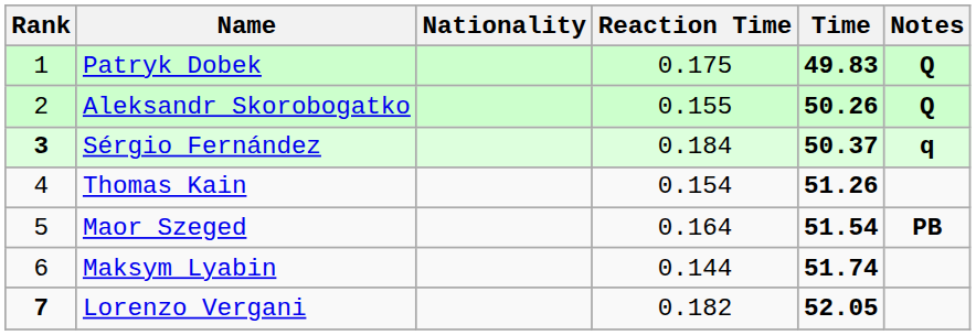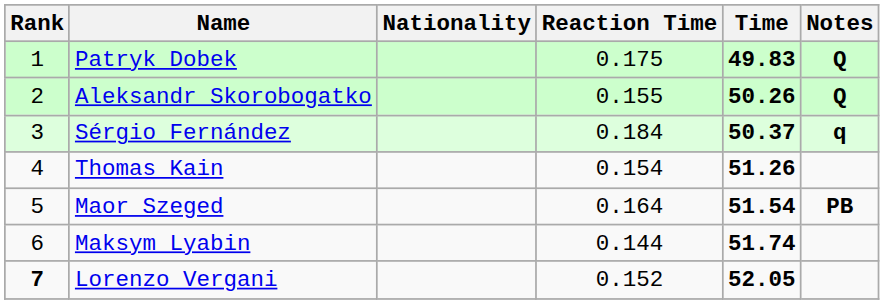 <table class="wikitable sortable" style="text-align:center">
 <tr>
 <th>Rank</th>
 <th>Name</th>
 <th>Nationality</th>
 <th>Reaction Time</th>
 <th>Time</th>
 <th>Notes</th>
 </tr>
 <tr bgcolor=ccffcc>
 <td>1</td>
 <td align=left><a href='#'>Patryk Dobek</a></td>
 <td align=left></td>
 <td>0.175</td>
 <td><strong>49.83</strong></td>
 <td><strong>Q</strong></td>
 </tr>
 <tr bgcolor=ccffcc>
 <td>2</td>
 <td align=left><a href='#'>Aleksandr Skorobogatko</a></td>
 <td align=left></td>
 <td>0.155</td>
 <td><strong>50.26</strong></td>
 <td><strong>Q</strong></td>
 </tr>
 <tr bgcolor=ddffdd>
-<td><strong>3</strong></td>
+<td>3</td>
 <td align=left><a href='#'>Sérgio Fernández</a></td>
 <td align=left></td>
 <td>0.184</td>
 <td><strong>50.37</strong></td>
 <td><strong>q</strong></td>
 </tr>
 <tr>
 <td>4</td>
 <td align=left><a href='#'>Thomas Kain</a></td>
 <td align=left></td>
 <td>0.154</td>
 <td><strong>51.26</strong></td>
 <td></td>
 </tr>
 <tr>
 <td>5</td>
 <td align=left><a href='#'>Maor Szeged</a></td>
 <td align=left></td>
 <td>0.164</td>
 <td><strong>51.54</strong></td>
 <td><strong>PB</strong></td>
 </tr>
 <tr>
 <td>6</td>
 <td align=left><a href='#'>Maksym Lyabin</a></td>
 <td align=left></td>
 <td>0.144</td>
 <td><strong>51.74</strong></td>
 <td></td>
 </tr>
 <tr>
 <td><strong>7</strong></td>
 <td align=left><a href='#'>Lorenzo Vergani</a></td>
 <td align=left></td>
-<td>0.182</td>
+<td>0.152</td>
 <td><strong>52.05</strong></td>
 <td></td>
 </tr>
 </table>
